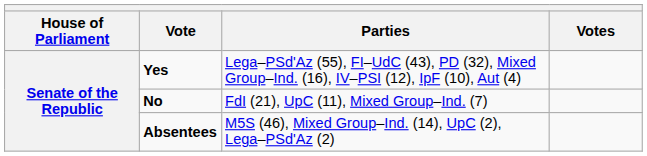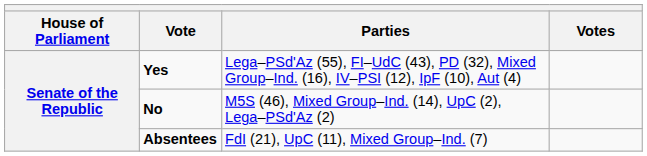 <table class="wikitable" style="font-size:85%;">
 <tr>
 <th colspan="4"></th>
 </tr>
 <tr>
 <th width="120">House of <a href='#'>Parliament</a></th>
 <th width="70">Vote</th>
 <th width="300">Parties</th>
 <th width="80" align="center">Votes</th>
 </tr>
 <tr>
 <th rowspan="5"><a href='#'>Senate of the Republic</a><br></th>
 <td> <strong>Yes</strong></td>
 <td><a href='#'>Lega</a>–<a href='#'>PSd'Az</a> (55), <a href='#'>FI</a>–<a href='#'>UdC</a> (43), <a href='#'>PD</a> (32), <a href='#'>Mixed Group</a>–<a href='#'>Ind.</a> (16), <a href='#'>IV</a>–<a href='#'>PSI</a> (12), <a href='#'>IpF</a> (10), <a href='#'>Aut</a> (4)</td>
 <td></td>
 </tr>
 <tr>
 <td> <strong>No</strong></td>
-<td><a href='#'>FdI</a> (21), <a href='#'>UpC</a> (11), <a href='#'>Mixed Group</a>–<a href='#'>Ind.</a> (7)</td>
+<td><a href='#'>M5S</a> (46), <a href='#'>Mixed Group</a>–<a href='#'>Ind.</a> (14), <a href='#'>UpC</a> (2), <a href='#'>Lega</a>–<a href='#'>PSd'Az</a> (2)</td>
 <td></td>
 </tr>
 <tr>
 <td><strong>Absentees</strong></td>
-<td><a href='#'>M5S</a> (46), <a href='#'>Mixed Group</a>–<a href='#'>Ind.</a> (14), <a href='#'>UpC</a> (2), <a href='#'>Lega</a>–<a href='#'>PSd'Az</a> (2)</td>
+<td><a href='#'>FdI</a> (21), <a href='#'>UpC</a> (11), <a href='#'>Mixed Group</a>–<a href='#'>Ind.</a> (7)</td>
 <td></td>
 </tr>
 </table>
